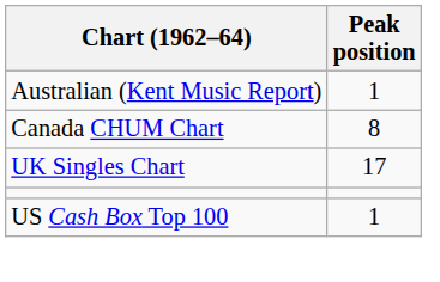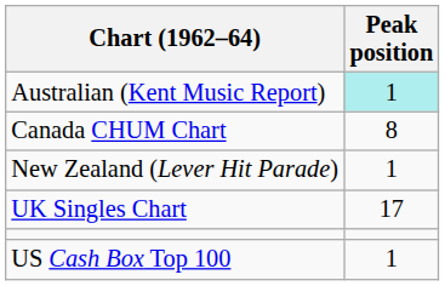 <table class="wikitable sortable">
 <tr>
 <th>Chart (1962–64)</th>
 <th>Peak<br>position</th>
 </tr>
 <tr>
 <td>Australian (<a href='#'>Kent Music Report</a>)</td>
-<td align="center">1</td>
+<td align="center" style="background: paleturquoise;">1</td>
 </tr>
 <tr>
 <td>Canada <a href='#'>CHUM Chart</a></td>
 <td align="center">8</td>
+</tr>
+<tr>
+<td>New Zealand (<em>Lever Hit Parade</em>)</td>
+<td style="text-align:center;">1</td>
 </tr>
 <tr>
 <td><a href='#'>UK Singles Chart</a></td>
 <td align=center>17</td>
 </tr>
 <tr>
 <td></td>
 </tr>
 <tr>
 <td>US <a href='#'><em>Cash Box</em> Top 100</a></td>
 <td align="center">1</td>
 </tr>
 </table>
